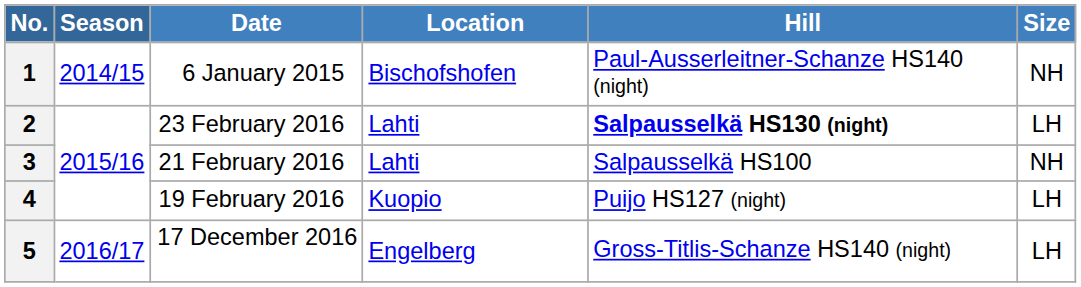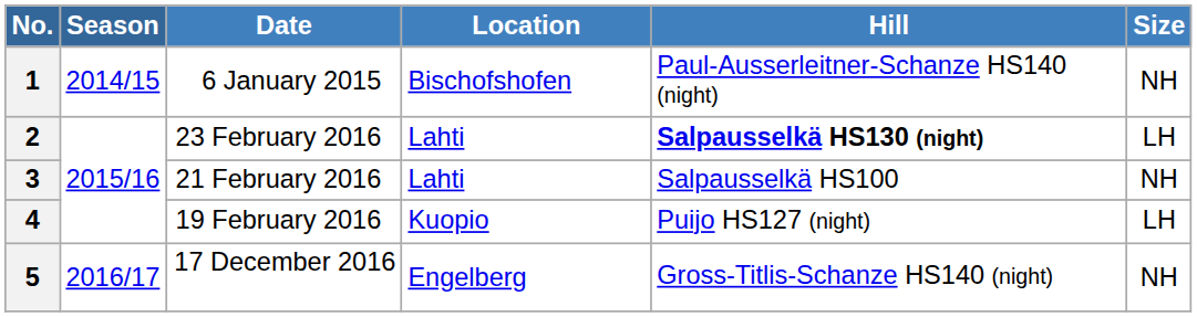 <table class="wikitable plainrowheaders" style="background:#fff; font-size:86%; line-height:15px; border:gray solid 1px; border-collapse:collapse;">
 <tr style="background:#efefef;">
 <th style="background-color:#369; color:white; width:10px;">No.</th>
 <th style="background-color:#369; color:white;  width:30px;">Season</th>
 <th style="background-color:#4180be; color:white; width:118px;">Date</th>
 <th style="background-color:#4180be; color:white; width:125px;">Location</th>
 <th style="background-color:#4180be; color:white; width:245px;">Hill</th>
 <th style="background-color:#4180be; color:white; width:25px;">Size</th>
 </tr>
 <tr>
 <th scope=row style="text-align:center;">1</th>
 <td align=center><a href='#'>2014/15</a></td>
 <td align=right>6 January 2015  </td>
 <td> <a href='#'>Bischofshofen</a></td>
 <td><a href='#'>Paul-Ausserleitner-Schanze</a> HS140 <small>(night)</small></td>
 <td align=center>NH</td>
 </tr>
 <tr>
 <th scope=row style="text-align:center;">2</th>
 <td rowspan=3 align=center><a href='#'>2015/16</a></td>
 <td align=right>23 February 2016  </td>
 <td> <a href='#'>Lahti</a></td>
 <td><strong><a href='#'>Salpausselkä</a> HS130 <small>(night)</small></strong></td>
 <td align=center>LH</td>
 </tr>
 <tr>
 <th scope=row style="text-align:center;">3</th>
 <td align=right>21 February 2016  </td>
 <td> <a href='#'>Lahti</a></td>
 <td><a href='#'>Salpausselkä</a> HS100</td>
 <td align=center>NH</td>
 </tr>
 <tr>
 <th scope=row style="text-align:center;">4</th>
 <td align=right>19 February 2016  </td>
 <td> <a href='#'>Kuopio</a></td>
 <td><a href='#'>Puijo</a> HS127 <small>(night)</small></td>
 <td align=center>LH</td>
 </tr>
 <tr>
 <th scope=row style="text-align:center;">5</th>
 <td align=center><a href='#'>2016/17</a></td>
 <td align=right>17 December 2016  </td>
 <td> <a href='#'>Engelberg</a></td>
 <td><a href='#'>Gross-Titlis-Schanze</a> HS140 <small>(night)</small></td>
-<td align=center>LH</td>
+<td align=center>NH</td>
 </tr>
 </table>
